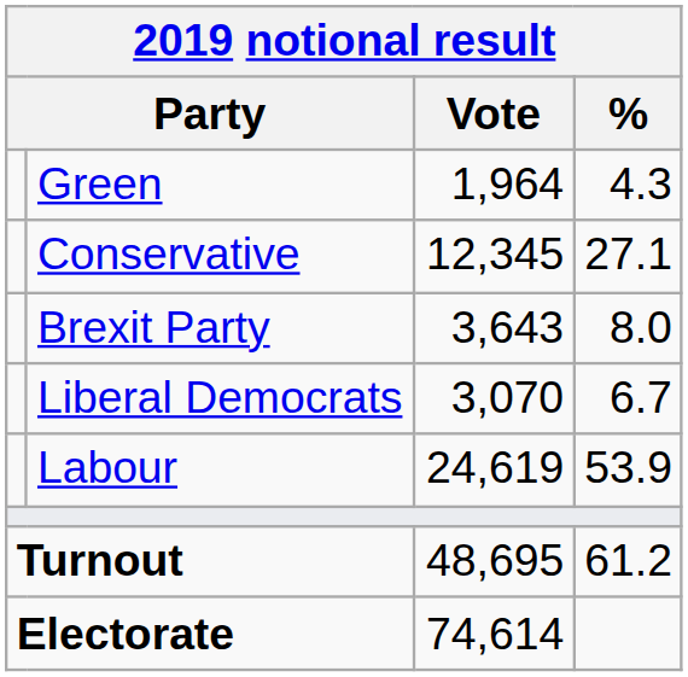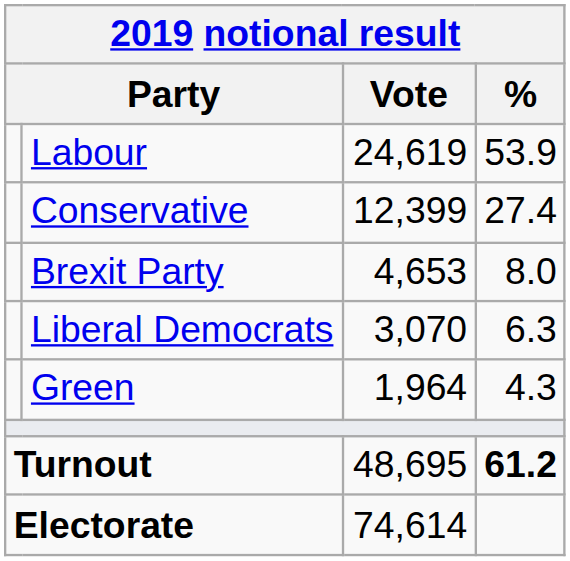 <table class="wikitable">
 <tr>
 <th colspan="4"><a href='#'>2019</a> <a href='#'>notional result</a></th>
 </tr>
 <tr>
 <th bgcolor="#DDDDFF" width="130px" colspan="2">Party</th>
 <th bgcolor="#DDDDFF" width="50px">Vote</th>
 <th bgcolor="#DDDDFF" width="30px">%</th>
 </tr>
 <tr>
 <td></td>
-<td><a href='#'>Green</a></td>
-<td align=right>1,964</td>
-<td align=right>4.3</td>
+<td><a href='#'>Labour</a></td>
+<td align=right>24,619</td>
+<td align=right>53.9</td>
 </tr>
 <tr>
 <td></td>
 <td><a href='#'>Conservative</a></td>
-<td align=right>12,345</td>
-<td align=right>27.1</td>
+<td align=right>12,399</td>
+<td align=right>27.4</td>
 </tr>
 <tr>
 <td></td>
 <td><a href='#'>Brexit Party</a></td>
-<td align=right>3,643</td>
+<td align=right>4,653</td>
 <td align=right>8.0</td>
 </tr>
 <tr>
 <td></td>
 <td><a href='#'>Liberal Democrats</a></td>
 <td align=right>3,070</td>
-<td align=right>6.7</td>
+<td align=right>6.3</td>
 </tr>
 <tr>
 <td></td>
-<td><a href='#'>Labour</a></td>
-<td align=right>24,619</td>
-<td align=right>53.9</td>
+<td><a href='#'>Green</a></td>
+<td align=right>1,964</td>
+<td align=right>4.3</td>
 </tr>
 <tr>
 <td colspan="4" bgcolor="#EAECF0"></td>
 </tr>
 <tr>
 <td colspan="2"><strong>Turnout</strong></td>
 <td align=right>48,695</td>
-<td align=right>61.2</td>
+<td align=right><strong>61.2</strong></td>
 </tr>
 <tr>
 <td colspan="2"><strong>Electorate</strong></td>
 <td align=right>74,614</td>
 </tr>
 </table>
